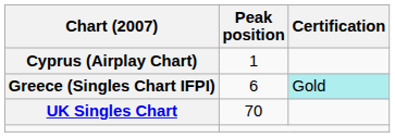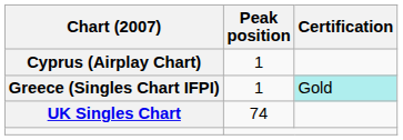 <table class="wikitable sortable plainrowheaders">
 <tr>
 <th align="left">Chart (2007)</th>
 <th align="left">Peak<br>position</th>
 <th align="left">Certification</th>
 </tr>
 <tr>
 <th scope="row">Cyprus (Airplay Chart)</th>
 <td align="center">1</td>
 <td></td>
 </tr>
 <tr>
 <th scope="row">Greece (Singles Chart IFPI)</th>
-<td align="center">6</td>
+<td align="center">1</td>
 <td style="background: paleturquoise;">Gold</td>
 </tr>
 <tr>
 <th scope="row"><a href='#'>UK Singles Chart</a></th>
-<td align="center">70</td>
+<td align="center">74</td>
 <td></td>
 </tr>
 <tr>
 <td></td>
 </tr>
 </table>
